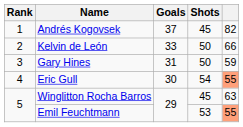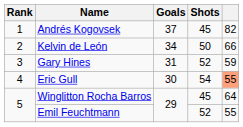 <table class="wikitable" style="text-align: center;">
 <tr>
 <th>Rank</th>
 <th>Name</th>
 <th>Goals</th>
 <th>Shots</th>
 <th></th>
 </tr>
 <tr>
 <td>1</td>
 <td align=left> <a href='#'>Andrés Kogovsek</a></td>
 <td>37</td>
 <td>45</td>
 <td>82</td>
 </tr>
 <tr>
 <td>2</td>
 <td align=left> <a href='#'>Kelvin de León</a></td>
-<td>33</td>
+<td>34</td>
 <td>50</td>
 <td>66</td>
 </tr>
 <tr>
 <td>3</td>
 <td align=left> <a href='#'>Gary Hines</a></td>
 <td>31</td>
-<td>50</td>
+<td>52</td>
 <td>59</td>
 </tr>
 <tr>
 <td>4</td>
 <td align=left> <a href='#'>Eric Gull</a></td>
 <td>30</td>
 <td>54</td>
 <td style="background: lightsalmon;">55</td>
 </tr>
 <tr>
 <td rowspan=2>5</td>
 <td align=left> <a href='#'>Winglitton Rocha Barros</a></td>
 <td rowspan=2>29</td>
 <td>45</td>
-<td>63</td>
+<td>64</td>
 </tr>
 <tr>
 <td align=left> <a href='#'>Emil Feuchtmann</a></td>
-<td>53</td>
-<td style="background: lightsalmon;">55</td>
+<td>52</td>
+<td>55</td>
 </tr>
 </table>
